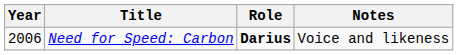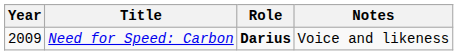 <table class="wikitable sortable">
 <tr style="background:#ccc; text-align:center;">
 <th>Year</th>
 <th>Title</th>
 <th>Role</th>
 <th class="unsortable">Notes</th>
 </tr>
 <tr>
-<td>2006</td>
+<td>2009</td>
 <td><em><a href='#'>Need for Speed: Carbon</a></em></td>
 <td><strong>Darius</strong></td>
 <td>Voice and likeness</td>
 </tr>
 </table>
